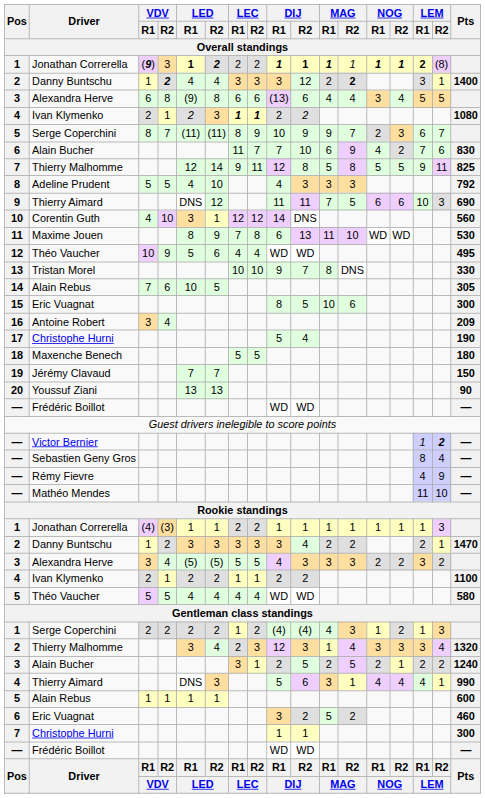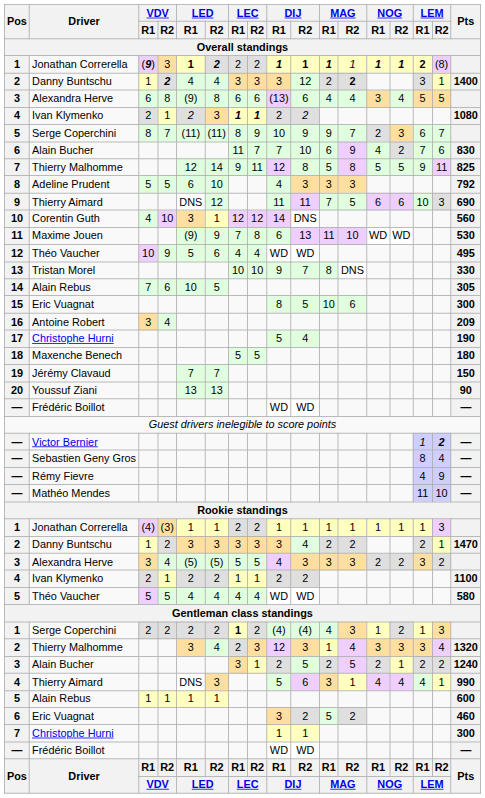 <table class="wikitable" style="font-size:85%; text-align:center">
 <tr>
 <th rowspan="2" valign="middle">Pos</th>
 <th rowspan="2" valign="middle">Driver</th>
 <th colspan="2"><a href='#'>VDV</a></th>
 <th colspan="2"><a href='#'>LED</a></th>
 <th colspan="2"><a href='#'>LEC</a></th>
 <th colspan="2"><a href='#'>DIJ</a></th>
 <th colspan="2"><a href='#'>MAG</a></th>
 <th colspan="2"><a href='#'>NOG</a></th>
 <th colspan="2"><a href='#'>LEM</a></th>
 <th rowspan="2" valign="middle">Pts</th>
 </tr>
 <tr>
 <th>R1</th>
 <th>R2</th>
 <th>R1</th>
 <th>R2</th>
 <th>R1</th>
 <th>R2</th>
 <th>R1</th>
 <th>R2</th>
 <th>R1</th>
 <th>R2</th>
 <th>R1</th>
 <th>R2</th>
 <th>R1</th>
 <th>R2</th>
 </tr>
 <tr>
 <th colspan="17">Overall standings</th>
 </tr>
 <tr>
 <th>1</th>
 <td nowrap="" align="left"> Jonathan Correrella</td>
 <td style="background:#efcfff;">(<strong><em>9</em></strong>)</td>
 <td style="background:#ffdf9f;">3</td>
 <td style="background:#ffffbf;"><strong>1</strong></td>
 <td style="background:#dfdfdf;"><strong><em>2</em></strong></td>
 <td style="background:#dfdfdf;">2</td>
 <td style="background:#dfdfdf;">2</td>
 <td style="background:#ffffbf;"><strong><em>1</em></strong></td>
 <td style="background:#ffffbf;"><strong>1</strong></td>
 <td style="background:#ffffbf;"><strong><em>1</em></strong></td>
 <td style="background:#ffffbf;"><em>1</em></td>
 <td style="background:#ffffbf;"><strong><em>1</em></strong></td>
 <td style="background:#ffffbf;"><strong><em>1</em></strong></td>
 <td style="background:#ffffbf;"><strong>2</strong></td>
 <td style="background:#efcfff;">(8)</td>
 <th></th>
 </tr>
 <tr>
 <th>2</th>
 <td align="left"> Danny Buntschu</td>
 <td style="background:#ffffbf;">1</td>
 <td style="background:#dfdfdf;"><strong><em>2</em></strong></td>
 <td style="background:#dfffdf;">4</td>
 <td style="background:#dfffdf;">4</td>
 <td style="background:#ffdf9f;">3</td>
 <td style="background:#ffdf9f;">3</td>
 <td style="background:#ffdf9f;">3</td>
 <td style="background:#dfffdf;">12</td>
 <td style="background:#dfdfdf;">2</td>
 <td style="background:#dfdfdf;"><strong>2</strong></td>
 <td></td>
 <td></td>
 <td style="background:#dfdfdf;">3</td>
 <td style="background:#ffffbf;">1</td>
 <th>1400</th>
 </tr>
 <tr>
 <th>3</th>
 <td align="left"> Alexandra Herve</td>
 <td style="background:#dfffdf;">6</td>
 <td style="background:#dfffdf;">8</td>
 <td style="background:#dfffdf;">(9)</td>
 <td style="background:#dfffdf;">8</td>
 <td style="background:#dfffdf;">6</td>
 <td style="background:#dfffdf;">6</td>
 <td style="background:#efcfff;">(13)</td>
 <td style="background:#dfffdf;">6</td>
 <td style="background:#dfffdf;">4</td>
 <td style="background:#dfffdf;">4</td>
 <td style="background:#ffdf9f;">3</td>
 <td style="background:#dfffdf;">4</td>
 <td style="background:#ffdf9f;">5</td>
 <td style="background:#ffdf9f;">5</td>
 <th></th>
 </tr>
 <tr>
 <th>4</th>
 <td align="left"> Ivan Klymenko</td>
 <td style="background:#dfdfdf;">2</td>
 <td style="background:#ffffbf;">1</td>
 <td style="background:#dfdfdf;"><em>2</em></td>
 <td style="background:#ffdf9f;">3</td>
 <td style="background:#ffffbf;"><strong><em>1</em></strong></td>
 <td style="background:#ffffbf;"><strong><em>1</em></strong></td>
 <td style="background:#dfdfdf;">2</td>
 <td style="background:#dfdfdf;"><em>2</em></td>
 <td></td>
 <td></td>
 <td></td>
 <td></td>
 <td></td>
 <td></td>
 <th>1080</th>
 </tr>
 <tr>
 <th>5</th>
 <td align="left"> Serge Coperchini</td>
 <td style="background:#dfffdf;">8</td>
 <td style="background:#dfffdf;">7</td>
 <td style="background:#dfffdf;">(11)</td>
 <td style="background:#dfffdf;">(11)</td>
 <td style="background:#dfffdf;">8</td>
 <td style="background:#dfffdf;">9</td>
 <td style="background:#dfffdf;">10</td>
 <td style="background:#dfffdf;">9</td>
 <td style="background:#dfffdf;">9</td>
 <td style="background:#dfffdf;">7</td>
 <td style="background:#dfdfdf;">2</td>
 <td style="background:#ffdf9f;">3</td>
 <td style="background:#dfffdf;">6</td>
 <td style="background:#dfffdf;">7</td>
 <th></th>
 </tr>
 <tr>
 <th>6</th>
 <td align="left"> Alain Bucher</td>
 <td></td>
 <td></td>
 <td></td>
 <td></td>
 <td style="background:#dfffdf;">11</td>
 <td style="background:#dfffdf;">7</td>
 <td style="background:#dfffdf;">7</td>
 <td style="background:#dfffdf;">10</td>
 <td style="background:#dfffdf;">6</td>
 <td style="background:#efcfff;">9</td>
 <td style="background:#dfffdf;">4</td>
 <td style="background:#dfdfdf;">2</td>
 <td style="background:#dfffdf;">7</td>
 <td style="background:#dfffdf;">6</td>
 <th>830</th>
 </tr>
 <tr>
 <th>7</th>
 <td align="left"> Thierry Malhomme</td>
 <td></td>
 <td></td>
 <td style="background:#dfffdf;">12</td>
 <td style="background:#dfffdf;">14</td>
 <td style="background:#dfffdf;">9</td>
 <td style="background:#dfffdf;">11</td>
 <td style="background:#efcfff;">12</td>
 <td style="background:#dfffdf;">8</td>
 <td style="background:#dfffdf;">5</td>
 <td style="background:#efcfff;">8</td>
 <td style="background:#dfffdf;">5</td>
 <td style="background:#dfffdf;">5</td>
 <td style="background:#dfffdf;">9</td>
 <td style="background:#efcfff;">11</td>
 <th>825</th>
 </tr>
 <tr>
 <th>8</th>
 <td align="left"> Adeline Prudent</td>
 <td style="background:#dfffdf;">5</td>
 <td style="background:#dfffdf;">5</td>
-<td style="background:#dfffdf;">4</td>
+<td style="background:#dfffdf;">6</td>
 <td style="background:#dfffdf;">10</td>
 <td></td>
 <td></td>
 <td style="background:#dfffdf;">4</td>
 <td style="background:#ffdf9f;">3</td>
 <td style="background:#ffdf9f;">3</td>
 <td style="background:#ffdf9f;">3</td>
 <td></td>
 <td></td>
 <td></td>
 <td></td>
 <th>792</th>
 </tr>
 <tr>
 <th>9</th>
 <td align="left"> Thierry Aimard</td>
 <td></td>
 <td></td>
 <td style="background:#ffffff;">DNS</td>
 <td style="background:#dfffdf;">12</td>
 <td></td>
 <td></td>
 <td style="background:#dfffdf;">11</td>
 <td style="background:#efcfff;">11</td>
 <td style="background:#dfffdf;">7</td>
 <td style="background:#dfffdf;">5</td>
 <td style="background:#efcfff;">6</td>
 <td style="background:#efcfff;">6</td>
 <td style="background:#dfffdf;">10</td>
 <td style="background:#dfdfdf;">3</td>
 <th>690</th>
 </tr>
 <tr>
 <th>10</th>
 <td align="left"> Corentin Guth</td>
 <td style="background:#dfffdf;">4</td>
 <td style="background:#efcfff;">10</td>
 <td style="background:#ffdf9f;">3</td>
 <td style="background:#ffffbf;">1</td>
 <td style="background:#efcfff;">12</td>
 <td style="background:#efcfff;">12</td>
 <td style="background:#efcfff;">14</td>
 <td style="background:#ffffff;">DNS</td>
 <td></td>
 <td></td>
 <td></td>
 <td></td>
 <td></td>
 <td></td>
 <th>560</th>
 </tr>
 <tr>
 <th>11</th>
 <td align="left"> Maxime Jouen</td>
 <td></td>
 <td></td>
-<td style="background:#dfffdf;">8</td>
+<td style="background:#dfffdf;">(9)</td>
 <td style="background:#dfffdf;">9</td>
 <td style="background:#dfffdf;">7</td>
 <td style="background:#dfffdf;">8</td>
 <td style="background:#dfffdf;">6</td>
 <td style="background:#efcfff;">13</td>
 <td style="background:#efcfff;">11</td>
 <td style="background:#efcfff;">10</td>
 <td style="background:#ffffff;">WD</td>
 <td style="background:#ffffff;">WD</td>
 <td></td>
 <td></td>
 <th>530</th>
 </tr>
 <tr>
 <th>12</th>
 <td nowrap="" align="left"> Théo Vaucher</td>
 <td style="background:#efcfff;">10</td>
 <td style="background:#dfffdf;">9</td>
 <td style="background:#dfffdf;">5</td>
 <td style="background:#dfffdf;">6</td>
 <td style="background:#dfffdf;">4</td>
 <td style="background:#dfffdf;">4</td>
 <td style="background:#ffffff;">WD</td>
 <td style="background:#ffffff;">WD</td>
 <td></td>
 <td></td>
 <td></td>
 <td></td>
 <td></td>
 <td></td>
 <th>495</th>
 </tr>
 <tr>
 <th>13</th>
 <td align="left"> Tristan Morel</td>
 <td></td>
 <td></td>
 <td></td>
 <td></td>
 <td style="background:#dfffdf;">10</td>
 <td style="background:#dfffdf;">10</td>
 <td style="background:#dfffdf;">9</td>
 <td style="background:#dfffdf;">7</td>
 <td style="background:#dfffdf;">8</td>
 <td style="background:#ffffff;">DNS</td>
 <td></td>
 <td></td>
 <td></td>
 <td></td>
 <th>330</th>
 </tr>
 <tr>
 <th>14</th>
 <td align="left"> Alain Rebus</td>
 <td style="background:#dfffdf;">7</td>
 <td style="background:#dfffdf;">6</td>
 <td style="background:#dfffdf;">10</td>
 <td style="background:#dfffdf;">5</td>
 <td></td>
 <td></td>
 <td></td>
 <td></td>
 <td></td>
 <td></td>
 <td></td>
 <td></td>
 <td></td>
 <td></td>
 <th>305</th>
 </tr>
 <tr>
 <th>15</th>
 <td align="left"> Eric Vuagnat</td>
 <td></td>
 <td></td>
 <td></td>
 <td></td>
 <td></td>
 <td></td>
 <td style="background:#dfffdf;">8</td>
 <td style="background:#dfffdf;">5</td>
 <td style="background:#dfffdf;">10</td>
 <td style="background:#dfffdf;">6</td>
 <td></td>
 <td></td>
 <td></td>
 <td></td>
 <th>300</th>
 </tr>
 <tr>
 <th>16</th>
 <td align="left"> Antoine Robert</td>
 <td style="background:#ffdf9f;">3</td>
 <td style="background:#dfffdf;">4</td>
 <td></td>
 <td></td>
 <td></td>
 <td></td>
 <td></td>
 <td></td>
 <td></td>
 <td></td>
 <td></td>
 <td></td>
 <td></td>
 <td></td>
 <th>209</th>
 </tr>
 <tr>
 <th>17</th>
 <td align="left"> <a href='#'>Christophe Hurni</a></td>
 <td></td>
 <td></td>
 <td></td>
 <td></td>
 <td></td>
 <td></td>
 <td style="background:#dfffdf;">5</td>
 <td style="background:#dfffdf;">4</td>
 <td></td>
 <td></td>
 <td></td>
 <td></td>
 <td></td>
 <td></td>
 <th>190</th>
 </tr>
 <tr>
 <th>18</th>
 <td align="left"> Maxenche Benech</td>
 <td></td>
 <td></td>
 <td></td>
 <td></td>
 <td style="background:#dfffdf;">5</td>
 <td style="background:#dfffdf;">5</td>
 <td></td>
 <td></td>
 <td></td>
 <td></td>
 <td></td>
 <td></td>
 <td></td>
 <td></td>
 <th>180</th>
 </tr>
 <tr>
 <th>19</th>
 <td align="left"> Jérémy Clavaud</td>
 <td></td>
 <td></td>
 <td style="background:#dfffdf;">7</td>
 <td style="background:#dfffdf;">7</td>
 <td></td>
 <td></td>
 <td></td>
 <td></td>
 <td></td>
 <td></td>
 <td></td>
 <td></td>
 <td></td>
 <td></td>
 <th>150</th>
 </tr>
 <tr>
 <th>20</th>
 <td align="left"> Youssuf Ziani</td>
 <td></td>
 <td></td>
 <td style="background:#dfffdf;">13</td>
 <td style="background:#dfffdf;">13</td>
 <td></td>
 <td></td>
 <td></td>
 <td></td>
 <td></td>
 <td></td>
 <td></td>
 <td></td>
 <td></td>
 <td></td>
 <th>90</th>
 </tr>
 <tr>
 <th>—</th>
 <td align="left"> Frédéric Boillot</td>
 <td></td>
 <td></td>
 <td></td>
 <td></td>
 <td></td>
 <td></td>
 <td style="background:#ffffff;">WD</td>
 <td style="background:#ffffff;">WD</td>
 <td></td>
 <td></td>
 <td></td>
 <td></td>
 <td></td>
 <td></td>
 <th>—</th>
 </tr>
 <tr>
 <td colspan="17"><em>Guest drivers inelegible to score points</em></td>
 </tr>
 <tr>
 <th>—</th>
 <td align="left"> <a href='#'>Victor Bernier</a></td>
 <td></td>
 <td></td>
 <td></td>
 <td></td>
 <td></td>
 <td></td>
 <td></td>
 <td></td>
 <td></td>
 <td></td>
 <td></td>
 <td></td>
 <td style="background:#cfcfff;"><em>1</em></td>
 <td style="background:#cfcfff;"><strong><em>2</em></strong></td>
 <th>—</th>
 </tr>
 <tr>
 <th>—</th>
 <td align="left"> Sebastien Geny Gros</td>
 <td></td>
 <td></td>
 <td></td>
 <td></td>
 <td></td>
 <td></td>
 <td></td>
 <td></td>
 <td></td>
 <td></td>
 <td></td>
 <td></td>
 <td style="background:#cfcfff;">8</td>
 <td style="background:#cfcfff;">4</td>
 <th>—</th>
 </tr>
 <tr>
 <th>—</th>
 <td align="left"> Rémy Fievre</td>
 <td></td>
 <td></td>
 <td></td>
 <td></td>
 <td></td>
 <td></td>
 <td></td>
 <td></td>
 <td></td>
 <td></td>
 <td></td>
 <td></td>
 <td style="background:#cfcfff;">4</td>
 <td style="background:#cfcfff;">9</td>
 <th>—</th>
 </tr>
 <tr>
 <th>—</th>
 <td align="left"> Mathéo Mendes</td>
 <td></td>
 <td></td>
 <td></td>
 <td></td>
 <td></td>
 <td></td>
 <td></td>
 <td></td>
 <td></td>
 <td></td>
 <td></td>
 <td></td>
 <td style="background:#cfcfff;">11</td>
 <td style="background:#cfcfff;">10</td>
 <th>—</th>
 </tr>
 <tr>
 <th colspan="17">Rookie standings</th>
 </tr>
 <tr>
 <th>1</th>
 <td align="left"> Jonathan Correrella</td>
 <td style="background:#efcfff;">(4)</td>
 <td style="background:#ffdf9f;">(3)</td>
 <td style="background:#ffffbf;">1</td>
 <td style="background:#ffffbf;">1</td>
 <td style="background:#dfdfdf;">2</td>
 <td style="background:#dfdfdf;">2</td>
 <td style="background:#ffffbf;">1</td>
 <td style="background:#ffffbf;">1</td>
 <td style="background:#ffffbf;">1</td>
 <td style="background:#ffffbf;">1</td>
 <td style="background:#ffffbf;">1</td>
 <td style="background:#ffffbf;">1</td>
 <td style="background:#ffffbf;">1</td>
 <td style="background:#efcfff;">3</td>
 <th></th>
 </tr>
 <tr>
 <th>2</th>
 <td align="left"> Danny Buntschu</td>
 <td style="background:#ffffbf;">1</td>
 <td style="background:#dfdfdf;">2</td>
 <td style="background:#ffdf9f;">3</td>
 <td style="background:#ffdf9f;">3</td>
 <td style="background:#ffdf9f;">3</td>
 <td style="background:#ffdf9f;">3</td>
 <td style="background:#ffdf9f;">3</td>
 <td style="background:#dfffdf;">4</td>
 <td style="background:#dfdfdf;">2</td>
 <td style="background:#dfdfdf;">2</td>
 <td></td>
 <td></td>
 <td style="background:#dfdfdf;">2</td>
 <td style="background:#ffffbf;">1</td>
 <th>1470</th>
 </tr>
 <tr>
 <th>3</th>
 <td align="left"> Alexandra Herve</td>
 <td style="background:#ffdf9f;">3</td>
 <td style="background:#dfffdf;">4</td>
 <td style="background:#dfffdf;">(5)</td>
 <td style="background:#dfffdf;">(5)</td>
 <td style="background:#dfffdf;">5</td>
 <td style="background:#dfffdf;">5</td>
 <td style="background:#efcfff;">4</td>
 <td style="background:#ffdf9f;">3</td>
 <td style="background:#ffdf9f;">3</td>
 <td style="background:#ffdf9f;">3</td>
 <td style="background:#dfdfdf;">2</td>
 <td style="background:#dfdfdf;">2</td>
 <td style="background:#ffdf9f;">3</td>
 <td style="background:#dfdfdf;">2</td>
 <th></th>
 </tr>
 <tr>
 <th>4</th>
 <td align="left"> Ivan Klymenko</td>
 <td style="background:#dfdfdf;">2</td>
 <td style="background:#ffffbf;">1</td>
 <td style="background:#dfdfdf;">2</td>
 <td style="background:#dfdfdf;">2</td>
 <td style="background:#ffffbf;">1</td>
 <td style="background:#ffffbf;">1</td>
 <td style="background:#dfdfdf;">2</td>
 <td style="background:#dfdfdf;">2</td>
 <td></td>
 <td></td>
 <td></td>
 <td></td>
 <td></td>
 <td></td>
 <th>1100</th>
 </tr>
 <tr>
 <th>5</th>
 <td align="left"> Théo Vaucher</td>
 <td style="background:#efcfff;">5</td>
 <td style="background:#dfffdf;">5</td>
 <td style="background:#dfffdf;">4</td>
 <td style="background:#dfffdf;">4</td>
 <td style="background:#dfffdf;">4</td>
 <td style="background:#dfffdf;">4</td>
 <td style="background:#ffffff;">WD</td>
 <td style="background:#ffffff;">WD</td>
 <td></td>
 <td></td>
 <td></td>
 <td></td>
 <td></td>
 <td></td>
 <th>580</th>
 </tr>
 <tr>
 <th colspan="17">Gentleman class standings</th>
 </tr>
 <tr>
 <th>1</th>
 <td align="left"> Serge Coperchini</td>
 <td style="background:#dfdfdf;">2</td>
 <td style="background:#dfdfdf;">2</td>
 <td style="background:#dfdfdf;">2</td>
 <td style="background:#dfdfdf;">2</td>
-<td style="background:#ffffbf;">1</td>
+<td style="background:#ffffbf;"><strong>1</strong></td>
 <td style="background:#dfdfdf;">2</td>
 <td style="background:#dfffdf;">(4)</td>
 <td style="background:#dfffdf;">(4)</td>
 <td style="background:#dfffdf;">4</td>
 <td style="background:#ffdf9f;">3</td>
 <td style="background:#ffffbf;">1</td>
 <td style="background:#dfdfdf;">2</td>
 <td style="background:#ffffbf;">1</td>
 <td style="background:#ffdf9f;">3</td>
 <th></th>
 </tr>
 <tr>
 <th>2</th>
 <td align="left"> Thierry Malhomme</td>
 <td></td>
 <td></td>
 <td style="background:#ffdf9f;">3</td>
 <td style="background:#dfffdf;">4</td>
 <td style="background:#dfdfdf;">2</td>
 <td style="background:#ffdf9f;">3</td>
 <td style="background:#efcfff;">12</td>
 <td style="background:#ffdf9f;">3</td>
 <td style="background:#ffffbf;">1</td>
 <td style="background:#efcfff;">4</td>
 <td style="background:#ffdf9f;">3</td>
 <td style="background:#ffdf9f;">3</td>
 <td style="background:#ffdf9f;">3</td>
 <td style="background:#efcfff;">4</td>
 <th>1320</th>
 </tr>
 <tr>
 <th>3</th>
 <td align="left"> Alain Bucher</td>
 <td></td>
 <td></td>
 <td></td>
 <td></td>
 <td style="background:#ffdf9f;">3</td>
 <td style="background:#ffffbf;">1</td>
 <td style="background:#dfdfdf;">2</td>
 <td style="background:#dfffdf;">5</td>
 <td style="background:#dfdfdf;">2</td>
 <td style="background:#efcfff;">5</td>
 <td style="background:#dfdfdf;">2</td>
 <td style="background:#ffffbf;">1</td>
 <td style="background:#dfdfdf;">2</td>
 <td style="background:#dfdfdf;">2</td>
 <th>1240</th>
 </tr>
 <tr>
 <th>4</th>
 <td align="left"> Thierry Aimard</td>
 <td></td>
 <td></td>
 <td style="background:#ffffff;">DNS</td>
 <td style="background:#ffdf9f;">3</td>
 <td></td>
 <td></td>
 <td style="background:#dfffdf;">5</td>
 <td style="background:#efcfff;">6</td>
 <td style="background:#ffdf9f;">3</td>
 <td style="background:#ffffbf;">1</td>
 <td style="background:#efcfff;">4</td>
 <td style="background:#efcfff;">4</td>
 <td style="background:#dfffdf;">4</td>
 <td style="background:#ffffbf;">1</td>
 <th>990</th>
 </tr>
 <tr>
 <th>5</th>
 <td align="left"> Alain Rebus</td>
 <td style="background:#ffffbf;">1</td>
 <td style="background:#ffffbf;">1</td>
 <td style="background:#ffffbf;">1</td>
 <td style="background:#ffffbf;">1</td>
 <td></td>
 <td></td>
 <td></td>
 <td></td>
 <td></td>
 <td></td>
 <td></td>
 <td></td>
 <td></td>
 <td></td>
 <th>600</th>
 </tr>
 <tr>
 <th>6</th>
 <td align="left"> Eric Vuagnat</td>
 <td></td>
 <td></td>
 <td></td>
 <td></td>
 <td></td>
 <td></td>
 <td style="background:#ffdf9f;">3</td>
 <td style="background:#dfdfdf;">2</td>
 <td style="background:#dfffdf;">5</td>
 <td style="background:#dfdfdf;">2</td>
 <td></td>
 <td></td>
 <td></td>
 <td></td>
 <th>460</th>
 </tr>
 <tr>
 <th>7</th>
 <td align="left"> <a href='#'>Christophe Hurni</a></td>
 <td></td>
 <td></td>
 <td></td>
 <td></td>
 <td></td>
 <td></td>
 <td style="background:#ffffbf;">1</td>
 <td style="background:#ffffbf;">1</td>
 <td></td>
 <td></td>
 <td></td>
 <td></td>
 <td></td>
 <td></td>
 <th>300</th>
 </tr>
 <tr>
 <th>—</th>
 <td align="left"> Frédéric Boillot</td>
 <td></td>
 <td></td>
 <td></td>
 <td></td>
 <td></td>
 <td></td>
 <td style="background:#ffffff;">WD</td>
 <td style="background:#ffffff;">WD</td>
 <td></td>
 <td></td>
 <td></td>
 <td></td>
 <td></td>
 <td></td>
 <th>—</th>
 </tr>
 <tr>
 <th rowspan="2">Pos</th>
 <th rowspan="2">Driver</th>
 <th>R1</th>
 <th>R2</th>
 <th>R1</th>
 <th>R2</th>
 <th>R1</th>
 <th>R2</th>
 <th>R1</th>
 <th>R2</th>
 <th>R1</th>
 <th>R2</th>
 <th>R1</th>
 <th>R2</th>
 <th>R1</th>
 <th>R2</th>
 <th rowspan="2">Pts</th>
 </tr>
 <tr>
 <th colspan="2"><a href='#'>VDV</a></th>
 <th colspan="2"><a href='#'>LED</a></th>
 <th colspan="2"><a href='#'>LEC</a></th>
 <th colspan="2"><a href='#'>DIJ</a></th>
 <th colspan="2"><a href='#'>MAG</a></th>
 <th colspan="2"><a href='#'>NOG</a></th>
 <th colspan="2"><a href='#'>LEM</a></th>
 </tr>
 </table>
